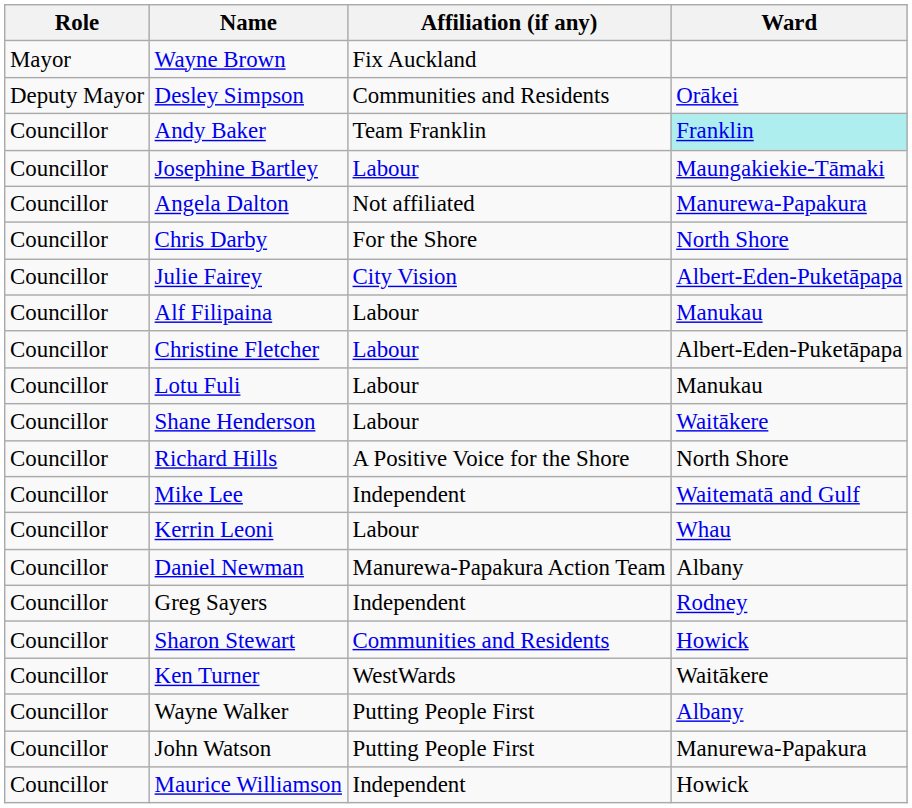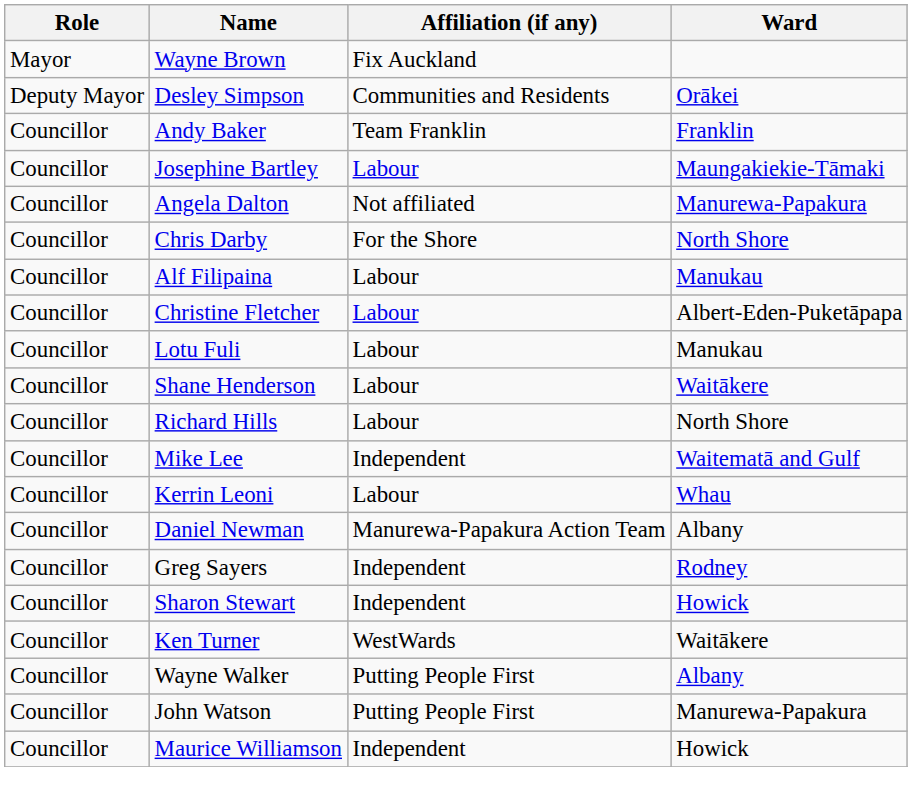 <table class="wikitable">
 <tr>
 <th>Role</th>
 <th>Name</th>
 <th>Affiliation (if any)</th>
 <th>Ward</th>
 </tr>
 <tr>
 <td>Mayor</td>
 <td><a href='#'>Wayne Brown</a></td>
 <td>Fix Auckland</td>
 <td></td>
 </tr>
 <tr>
 <td>Deputy Mayor</td>
 <td><a href='#'>Desley Simpson</a></td>
 <td>Communities and Residents</td>
 <td><a href='#'>Orākei</a></td>
 </tr>
 <tr>
 <td>Councillor</td>
 <td><a href='#'>Andy Baker</a></td>
 <td>Team Franklin</td>
-<td style="background: paleturquoise;"><a href='#'>Franklin</a></td>
+<td><a href='#'>Franklin</a></td>
 </tr>
 <tr>
 <td>Councillor</td>
 <td><a href='#'>Josephine Bartley</a></td>
 <td><a href='#'>Labour</a></td>
 <td><a href='#'>Maungakiekie-Tāmaki</a></td>
 </tr>
 <tr>
 <td>Councillor</td>
 <td><a href='#'>Angela Dalton</a></td>
 <td>Not affiliated</td>
 <td><a href='#'>Manurewa-Papakura</a></td>
 </tr>
 <tr>
 <td>Councillor</td>
 <td><a href='#'>Chris Darby</a></td>
 <td>For the Shore</td>
 <td><a href='#'>North Shore</a></td>
-</tr>
-<tr>
-<td>Councillor</td>
-<td><a href='#'>Julie Fairey</a></td>
-<td><a href='#'>City Vision</a></td>
-<td><a href='#'>Albert-Eden-Puketāpapa</a></td>
 </tr>
 <tr>
 <td>Councillor</td>
 <td><a href='#'>Alf Filipaina</a></td>
 <td>Labour</td>
 <td><a href='#'>Manukau</a></td>
 </tr>
 <tr>
 <td>Councillor</td>
 <td><a href='#'>Christine Fletcher</a></td>
 <td><a href='#'>Labour</a></td>
 <td>Albert-Eden-Puketāpapa</td>
 </tr>
 <tr>
 <td>Councillor</td>
 <td><a href='#'>Lotu Fuli</a></td>
 <td>Labour</td>
 <td>Manukau</td>
 </tr>
 <tr>
 <td>Councillor</td>
 <td><a href='#'>Shane Henderson</a></td>
 <td>Labour</td>
 <td><a href='#'>Waitākere</a></td>
 </tr>
 <tr>
 <td>Councillor</td>
 <td><a href='#'>Richard Hills</a></td>
-<td>A Positive Voice for the Shore</td>
+<td>Labour</td>
 <td>North Shore</td>
 </tr>
 <tr>
 <td>Councillor</td>
 <td><a href='#'>Mike Lee</a></td>
 <td>Independent</td>
 <td><a href='#'>Waitematā and Gulf</a></td>
 </tr>
 <tr>
 <td>Councillor</td>
 <td><a href='#'>Kerrin Leoni</a></td>
 <td>Labour</td>
 <td><a href='#'>Whau</a></td>
 </tr>
 <tr>
 <td>Councillor</td>
 <td><a href='#'>Daniel Newman</a></td>
 <td>Manurewa-Papakura Action Team</td>
 <td>Albany</td>
 </tr>
 <tr>
 <td>Councillor</td>
 <td>Greg Sayers</td>
 <td>Independent</td>
 <td><a href='#'>Rodney</a></td>
 </tr>
 <tr>
 <td>Councillor</td>
 <td><a href='#'>Sharon Stewart</a></td>
-<td><a href='#'>Communities and Residents</a></td>
+<td>Independent</td>
 <td><a href='#'>Howick</a></td>
 </tr>
 <tr>
 <td>Councillor</td>
 <td><a href='#'>Ken Turner</a></td>
 <td>WestWards</td>
 <td>Waitākere</td>
 </tr>
 <tr>
 <td>Councillor</td>
 <td>Wayne Walker</td>
 <td>Putting People First</td>
 <td><a href='#'>Albany</a></td>
 </tr>
 <tr>
 <td>Councillor</td>
 <td>John Watson</td>
 <td>Putting People First</td>
 <td>Manurewa-Papakura</td>
 </tr>
 <tr>
 <td>Councillor</td>
 <td><a href='#'>Maurice Williamson</a></td>
 <td>Independent</td>
 <td>Howick</td>
 </tr>
 </table>
